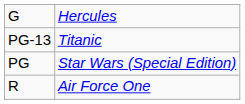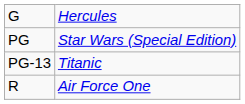 <table class="wikitable sortable" style="margin:auto; margin:auto;">
 <tr>
 <td>G</td>
 <td><em><a href='#'>Hercules</a></em></td>
 </tr>
 <tr>
+<td>PG</td>
+<td><em><a href='#'>Star Wars (Special Edition)</a></em></td>
+</tr>
+<tr>
 <td>PG-13</td>
 <td><em><a href='#'>Titanic</a></em></td>
-</tr>
-<tr>
-<td>PG</td>
-<td><em><a href='#'>Star Wars (Special Edition)</a></em></td>
 </tr>
 <tr>
 <td>R</td>
 <td><em><a href='#'>Air Force One</a></em></td>
 </tr>
 </table>
